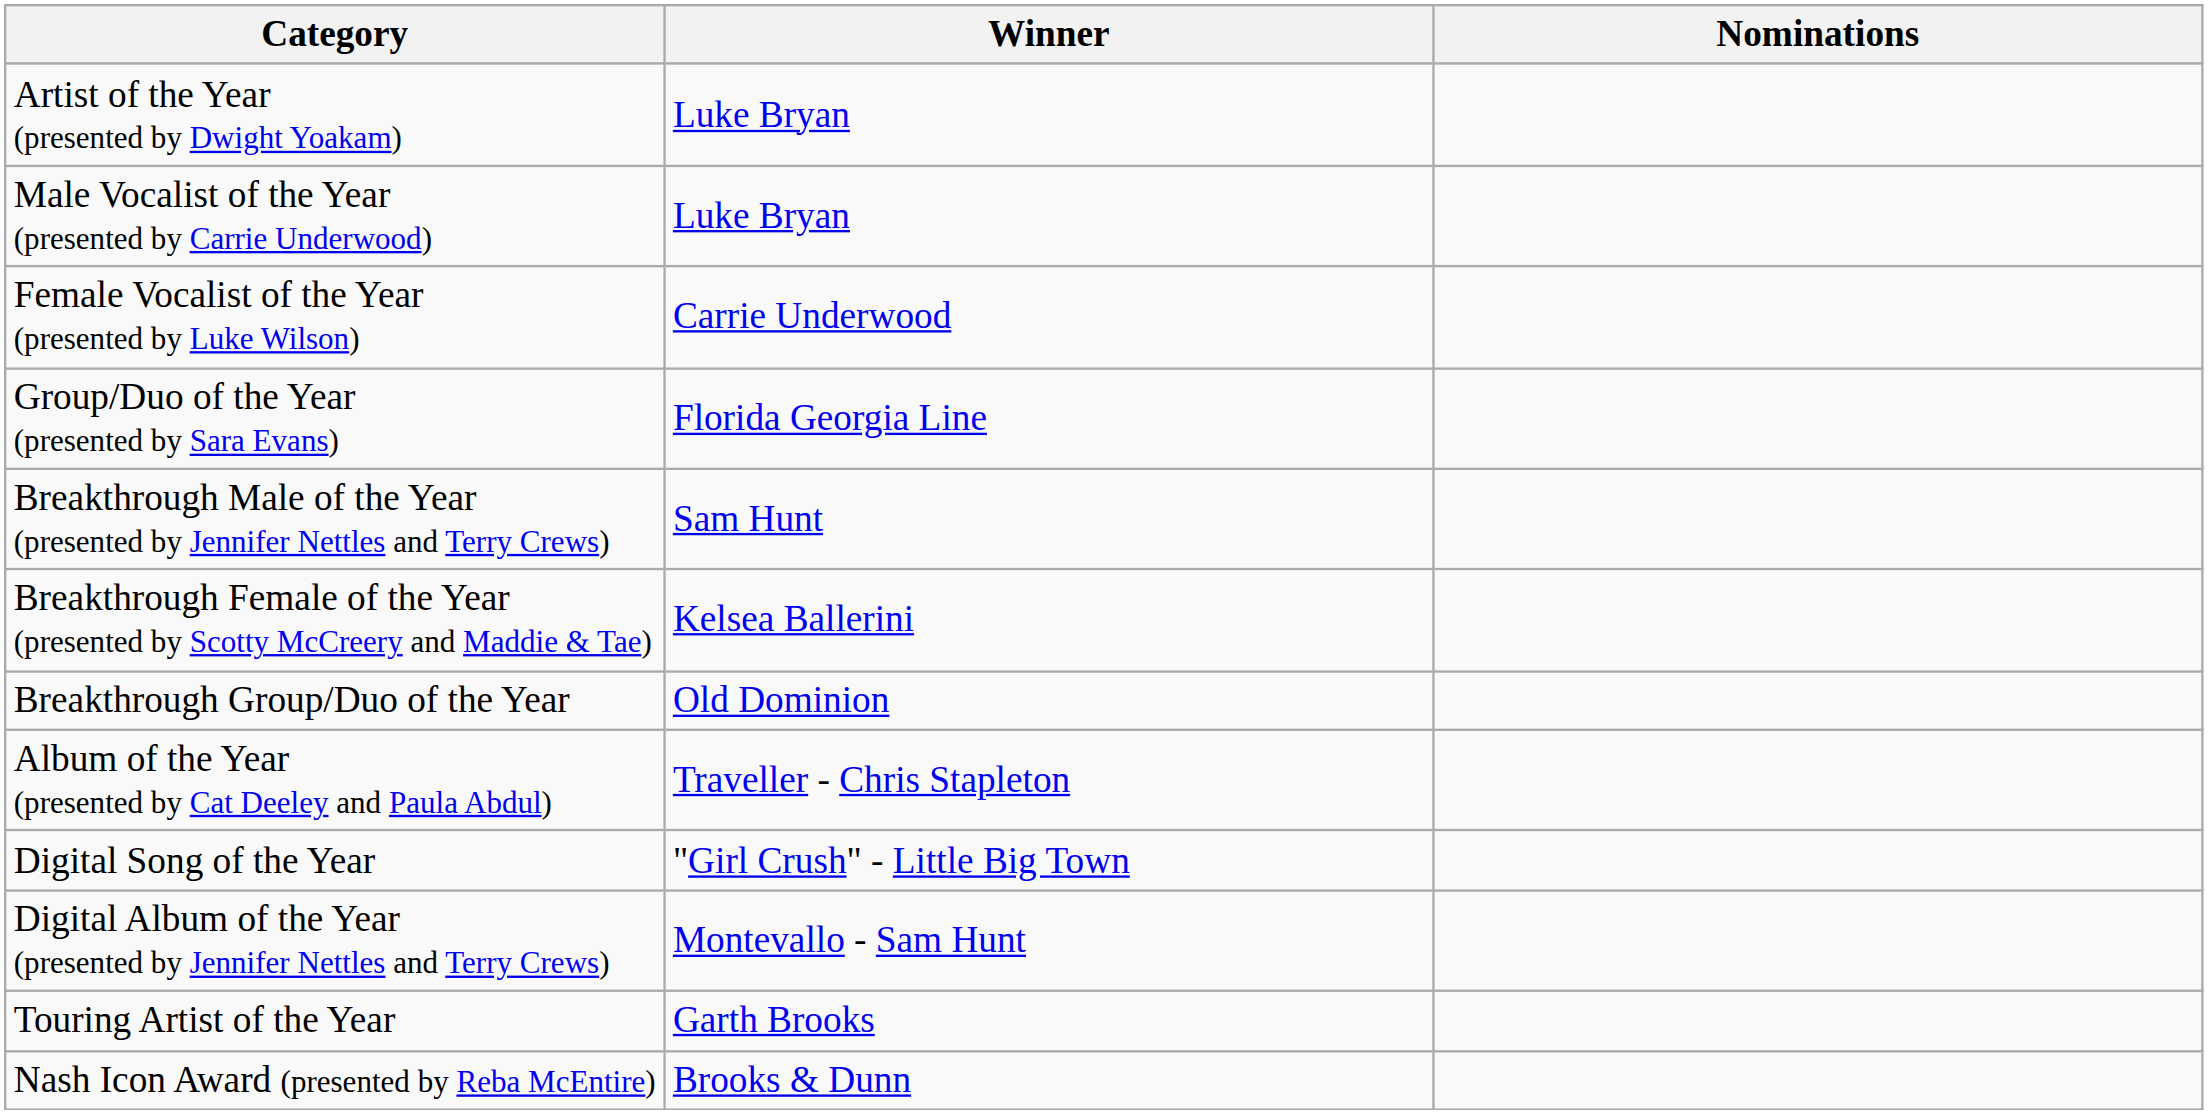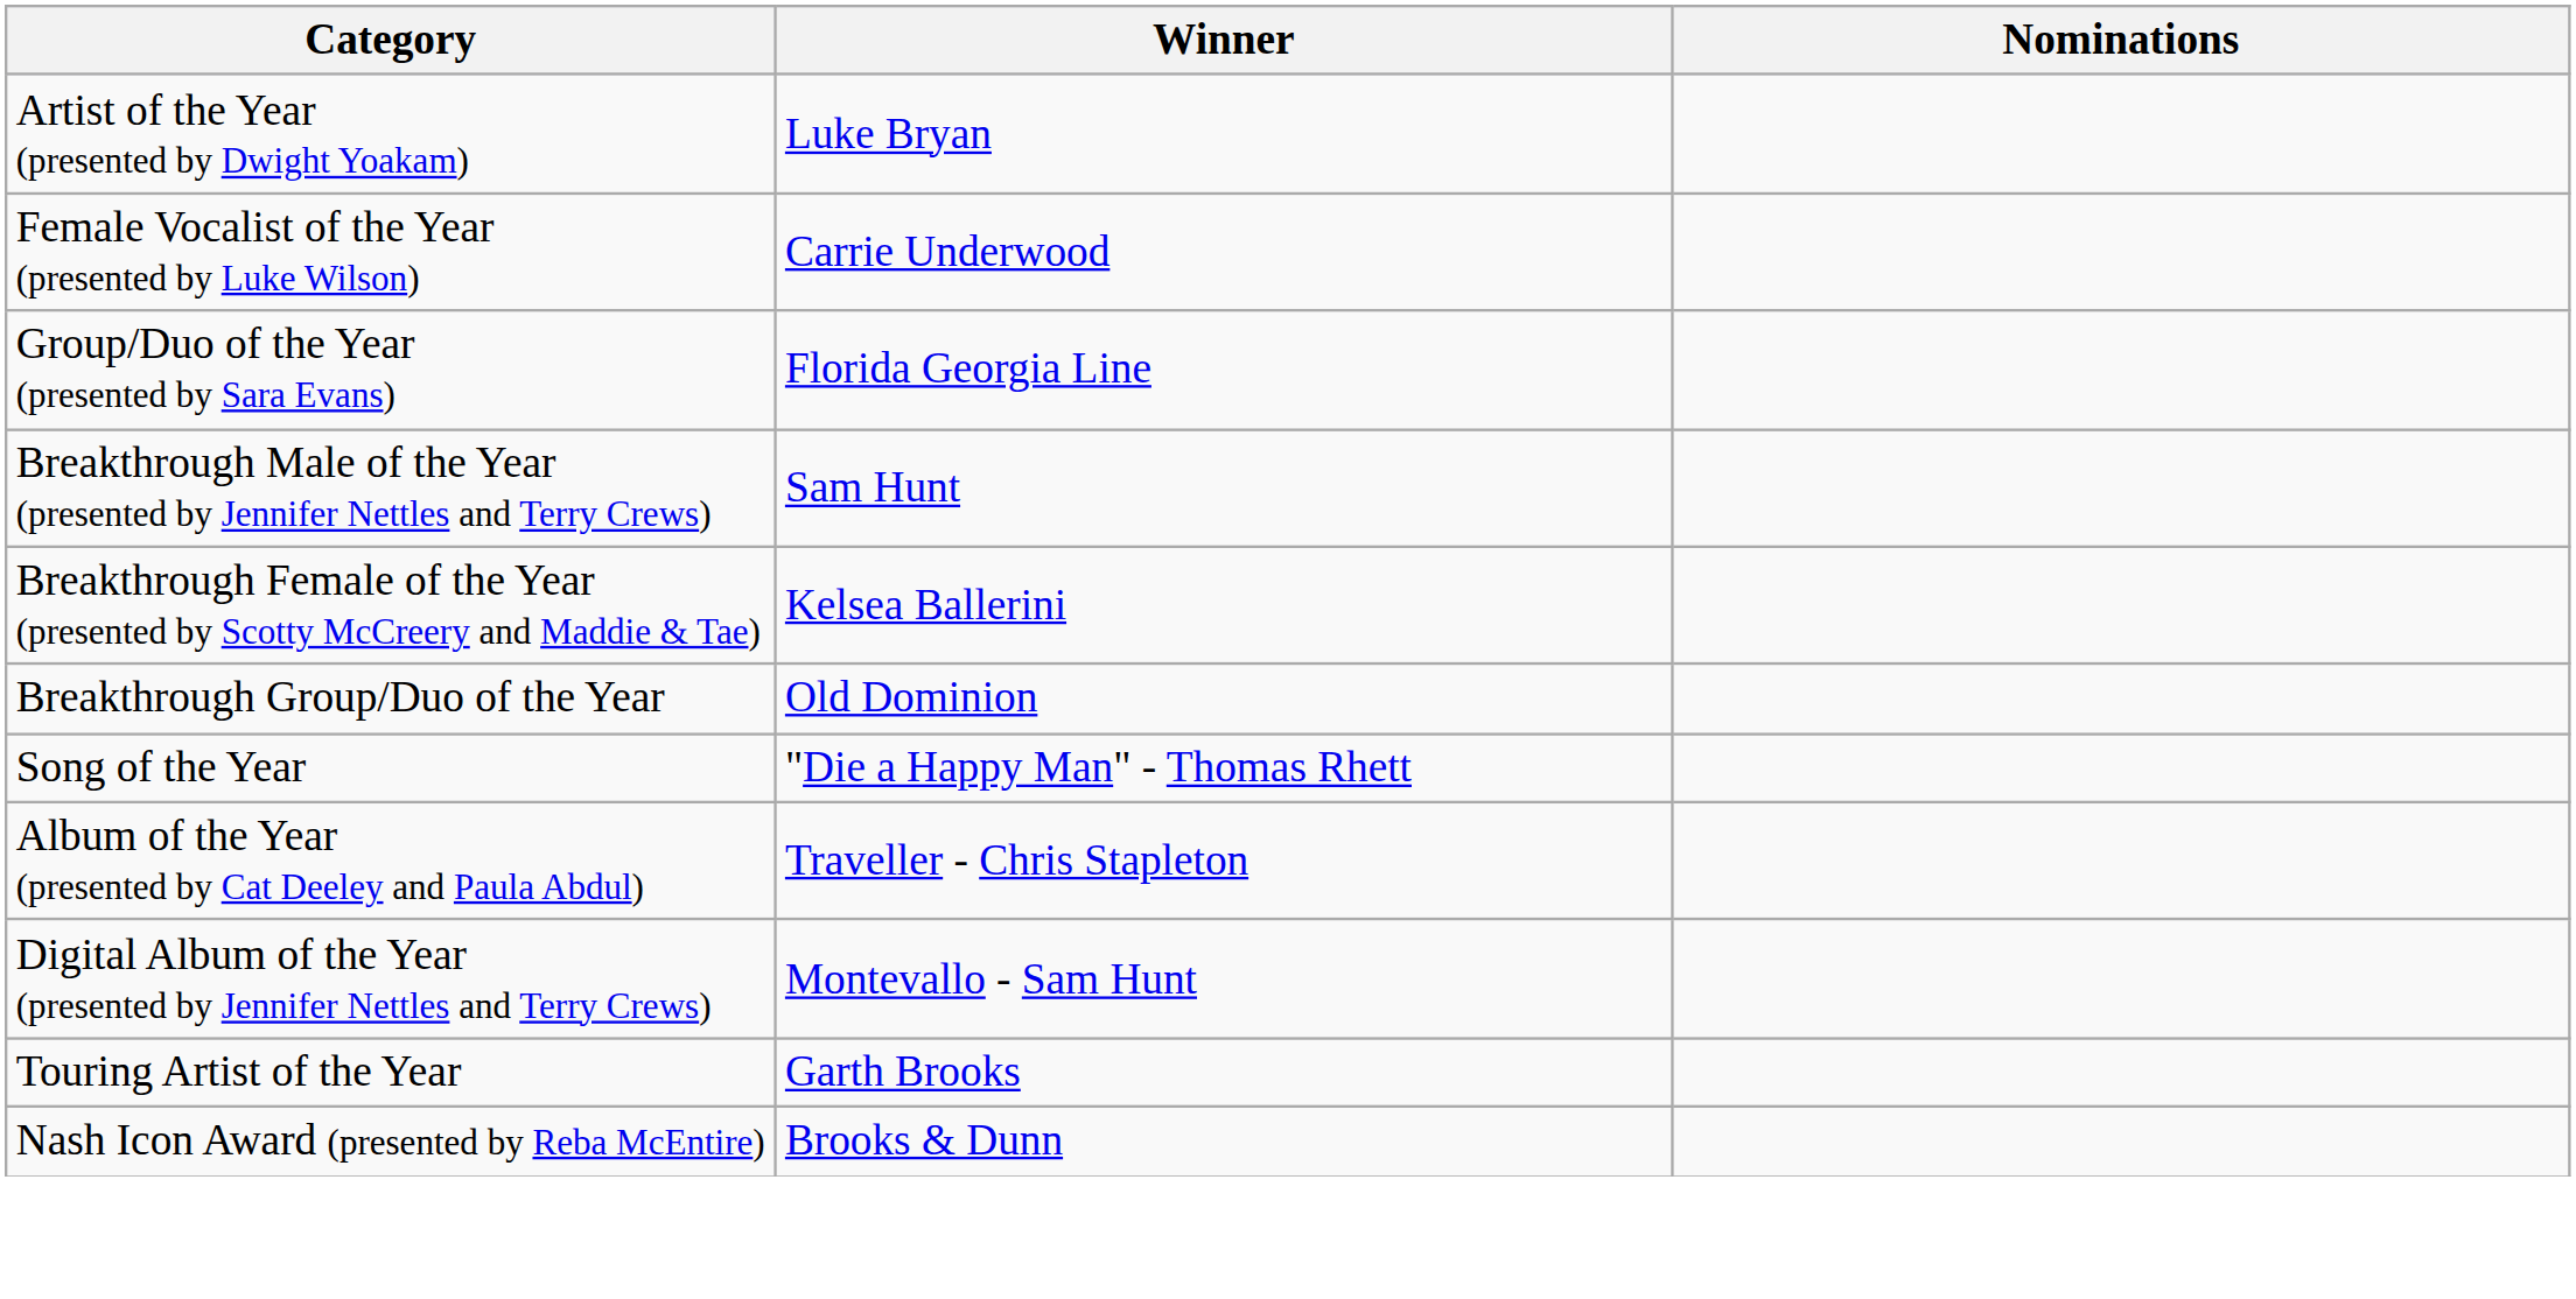 <table class=wikitable>
 <tr align=center bgcolor=lavender>
 <th width=30%>Category</th>
 <th width=35%>Winner</th>
 <th width=50%>Nominations</th>
 </tr>
 <tr>
 <td>Artist of the Year <br> <small>(presented by <a href='#'>Dwight Yoakam</a>)</small></td>
-<td><a href='#'>Luke Bryan</a></td>
-<td></td>
-</tr>
-<tr>
-<td>Male Vocalist of the Year <br> <small>(presented by <a href='#'>Carrie Underwood</a>)</small></td>
 <td><a href='#'>Luke Bryan</a></td>
 <td></td>
 </tr>
 <tr>
 <td>Female Vocalist of the Year <br> <small>(presented by <a href='#'>Luke Wilson</a>)</small></td>
 <td><a href='#'>Carrie Underwood</a></td>
 <td></td>
 </tr>
 <tr>
 <td>Group/Duo of the Year <br> <small>(presented by <a href='#'>Sara Evans</a>)</small></td>
 <td><a href='#'>Florida Georgia Line</a></td>
 <td></td>
 </tr>
 <tr>
 <td>Breakthrough Male of the Year <br> <small>(presented by <a href='#'>Jennifer Nettles</a> and <a href='#'>Terry Crews</a>)</small></td>
 <td><a href='#'>Sam Hunt</a></td>
 <td></td>
 </tr>
 <tr>
 <td>Breakthrough Female of the Year <br> <small>(presented by <a href='#'>Scotty McCreery</a> and <a href='#'>Maddie & Tae</a>)</small></td>
 <td><a href='#'>Kelsea Ballerini</a></td>
 <td></td>
 </tr>
 <tr>
 <td>Breakthrough Group/Duo of the Year</td>
 <td><a href='#'>Old Dominion</a></td>
 <td></td>
 </tr>
 <tr>
-<td>Album of the Year <br> <small>(presented by <a href='#'>Cat Deeley</a> and <a href='#'>Paula Abdul</a>)</small></td>
-<td><a href='#'>Traveller</a> - <a href='#'>Chris Stapleton</a></td>
+<td>Song of the Year</td>
+<td>"<a href='#'>Die a Happy Man</a>" - <a href='#'>Thomas Rhett</a></td>
 <td></td>
 </tr>
 <tr>
-<td>Digital Song of the Year</td>
-<td>"<a href='#'>Girl Crush</a>" - <a href='#'>Little Big Town</a></td>
+<td>Album of the Year <br> <small>(presented by <a href='#'>Cat Deeley</a> and <a href='#'>Paula Abdul</a>)</small></td>
+<td><a href='#'>Traveller</a> - <a href='#'>Chris Stapleton</a></td>
 <td></td>
 </tr>
 <tr>
 <td>Digital Album of the Year <br> <small>(presented by <a href='#'>Jennifer Nettles</a> and <a href='#'>Terry Crews</a>)</small></td>
 <td><a href='#'>Montevallo</a> - <a href='#'>Sam Hunt</a></td>
 <td></td>
 </tr>
 <tr>
 <td>Touring Artist of the Year</td>
 <td><a href='#'>Garth Brooks</a></td>
 <td></td>
 </tr>
 <tr>
 <td>Nash Icon Award <small>(presented by <a href='#'>Reba McEntire</a>)</small></td>
 <td><a href='#'>Brooks & Dunn</a></td>
 <td></td>
 </tr>
 </table>
